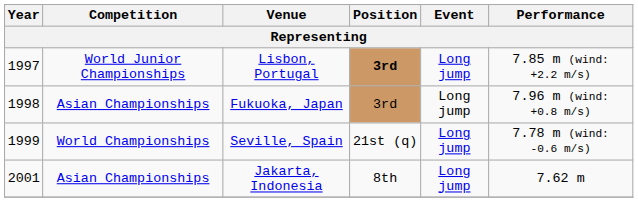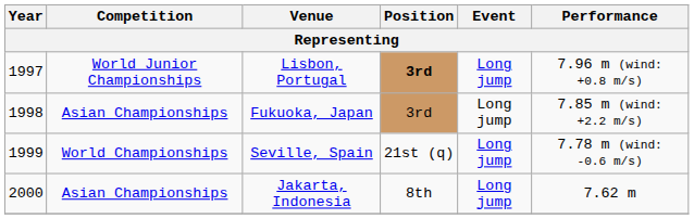 <table class="wikitable sortable" style=text-align:center>
 <tr>
 <th>Year</th>
 <th>Competition</th>
 <th>Venue</th>
 <th>Position</th>
 <th>Event</th>
 <th>Performance</th>
 </tr>
 <tr>
 <th colspan="6">Representing </th>
 </tr>
 <tr>
 <td>1997</td>
 <td><a href='#'>World Junior Championships</a></td>
 <td><a href='#'>Lisbon, Portugal</a></td>
 <td bgcolor="cc9966"><strong>3rd</strong></td>
 <td><a href='#'>Long jump</a></td>
-<td>7.85 m <small>(wind: +2.2 m/s)</small></td>
+<td>7.96 m <small>(wind: +0.8 m/s)</small></td>
 </tr>
 <tr>
 <td>1998</td>
 <td><a href='#'>Asian Championships</a></td>
 <td><a href='#'>Fukuoka, Japan</a></td>
 <td bgcolor="cc9966">3rd</td>
 <td>Long jump</td>
-<td>7.96 m <small>(wind: +0.8 m/s)</small></td>
+<td>7.85 m <small>(wind: +2.2 m/s)</small></td>
 </tr>
 <tr>
 <td>1999</td>
 <td><a href='#'>World Championships</a></td>
 <td><a href='#'>Seville, Spain</a></td>
 <td>21st (q)</td>
 <td><a href='#'>Long jump</a></td>
 <td>7.78 m <small>(wind: -0.6 m/s)</small></td>
 </tr>
 <tr>
-<td>2001</td>
+<td>2000</td>
 <td><a href='#'>Asian Championships</a></td>
 <td><a href='#'>Jakarta, Indonesia</a></td>
 <td>8th</td>
 <td><a href='#'>Long jump</a></td>
 <td>7.62 m</td>
 </tr>
 <tr>
 </tr>
 </table>
